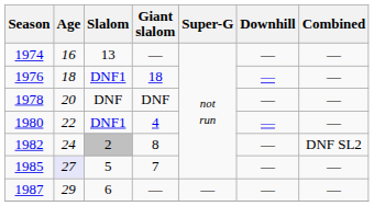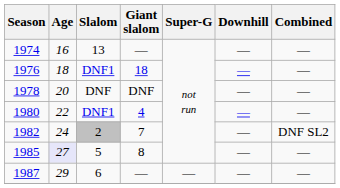 <table class=wikitable style="text-align:center">
 <tr>
 <th>Season</th>
 <th>Age</th>
 <th>Slalom</th>
 <th>Giant<br>slalom</th>
 <th>Super-G</th>
 <th>Downhill</th>
 <th>Combined</th>
 </tr>
 <tr>
 <td><a href='#'>1974</a></td>
 <td><em>16</em></td>
 <td>13</td>
 <td>—</td>
 <td rowspan="6"><small><em>not<br>run</em></small></td>
 <td>—</td>
 <td>—</td>
 </tr>
 <tr>
 <td><a href='#'>1976</a></td>
 <td><em>18</em></td>
 <td><a href='#'>DNF1</a></td>
 <td><a href='#'>18</a></td>
 <td><a href='#'>—</a></td>
 <td>—</td>
 </tr>
 <tr>
 <td><a href='#'>1978</a></td>
 <td><em>20</em></td>
 <td>DNF</td>
 <td>DNF</td>
 <td>—</td>
 <td>—</td>
 </tr>
 <tr>
 <td><a href='#'>1980</a></td>
 <td><em>22</em></td>
 <td><a href='#'>DNF1</a></td>
 <td><a href='#'>4</a></td>
 <td><a href='#'>—</a></td>
 <td>—</td>
 </tr>
 <tr>
 <td><a href='#'>1982</a></td>
 <td><em>24</em></td>
 <td bgcolor="silver">2</td>
-<td>8</td>
+<td>7</td>
 <td>—</td>
 <td>DNF SL2 </td>
 </tr>
 <tr>
 <td><a href='#'>1985</a></td>
 <td style="background: lavender;"><em>27</em></td>
 <td>5</td>
-<td>7</td>
+<td>8</td>
 <td>—</td>
 <td>—</td>
 </tr>
 <tr>
 <td><a href='#'>1987</a></td>
 <td><em>29</em></td>
 <td>6</td>
 <td>—</td>
 <td>—</td>
 <td>—</td>
 <td>—</td>
 </tr>
 <tr>
 </tr>
 </table>
